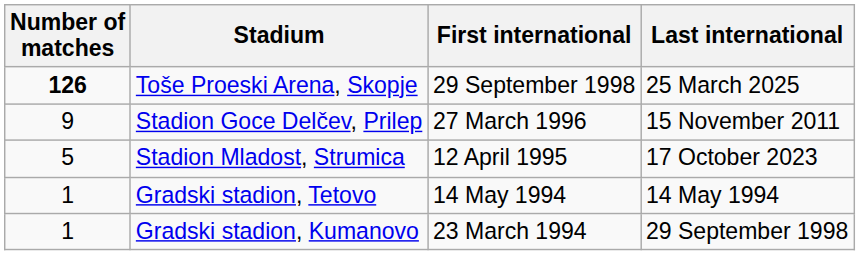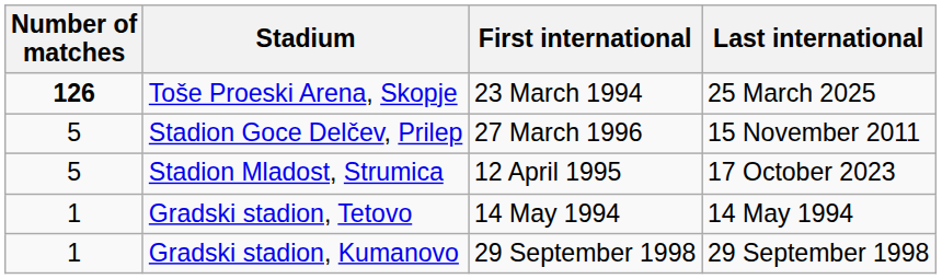 <table class="wikitable" style="text-align: left;">
 <tr>
 <th>Number of<br>matches</th>
 <th>Stadium</th>
 <th>First international</th>
 <th>Last international</th>
 </tr>
 <tr>
 <td align=center><strong>126</strong></td>
 <td><a href='#'>Toše Proeski Arena</a>, <a href='#'>Skopje</a></td>
-<td>29 September 1998</td>
+<td>23 March 1994</td>
 <td>25 March 2025</td>
 </tr>
 <tr>
-<td align=center>9</td>
+<td align=center>5</td>
 <td><a href='#'>Stadion Goce Delčev</a>, <a href='#'>Prilep</a></td>
 <td>27 March 1996</td>
 <td>15 November 2011</td>
 </tr>
 <tr>
 <td align=center>5</td>
 <td><a href='#'>Stadion Mladost</a>, <a href='#'>Strumica</a></td>
 <td>12 April 1995</td>
 <td>17 October 2023</td>
 </tr>
 <tr>
 <td align=center>1</td>
 <td><a href='#'>Gradski stadion</a>, <a href='#'>Tetovo</a></td>
 <td>14 May 1994</td>
 <td>14 May 1994</td>
 </tr>
 <tr>
 <td align=center>1</td>
 <td><a href='#'>Gradski stadion</a>, <a href='#'>Kumanovo</a></td>
-<td>23 March 1994</td>
+<td>29 September 1998</td>
 <td>29 September 1998</td>
 </tr>
 </table>
